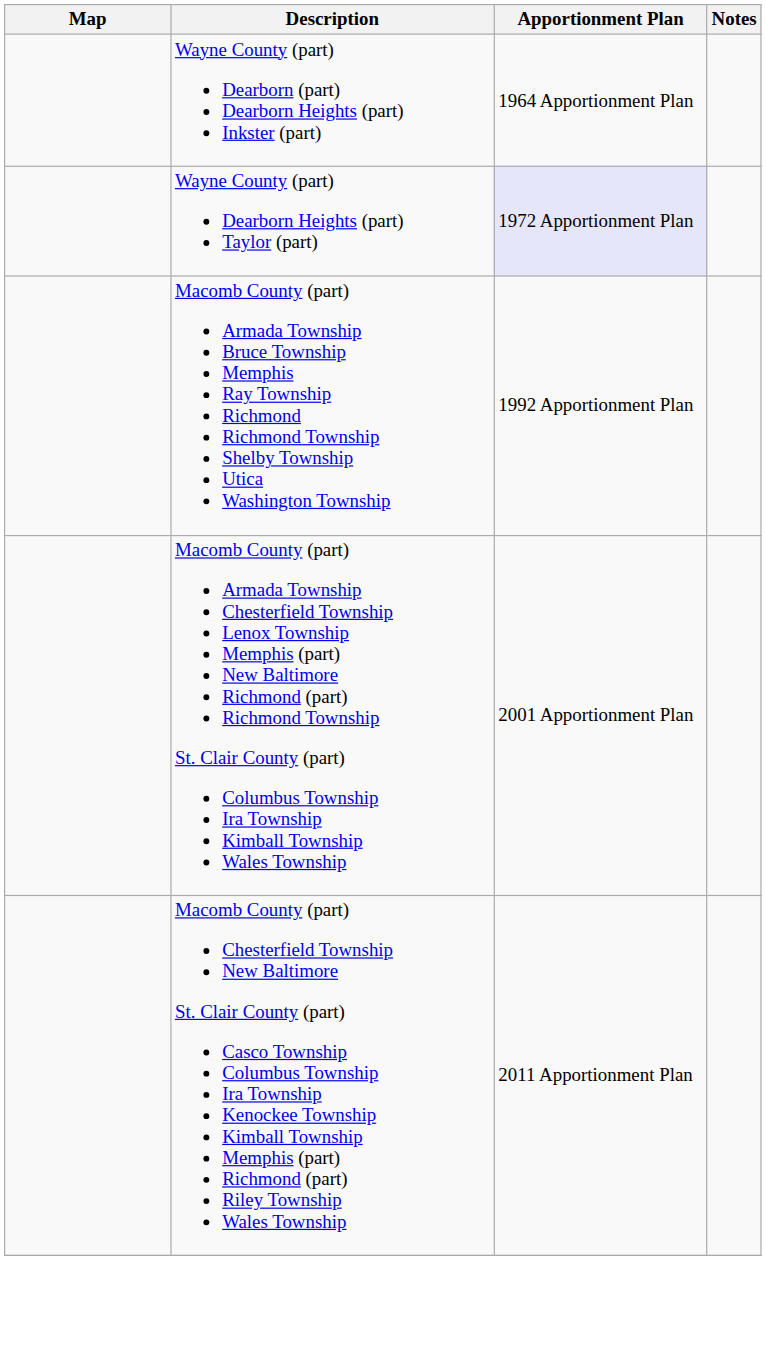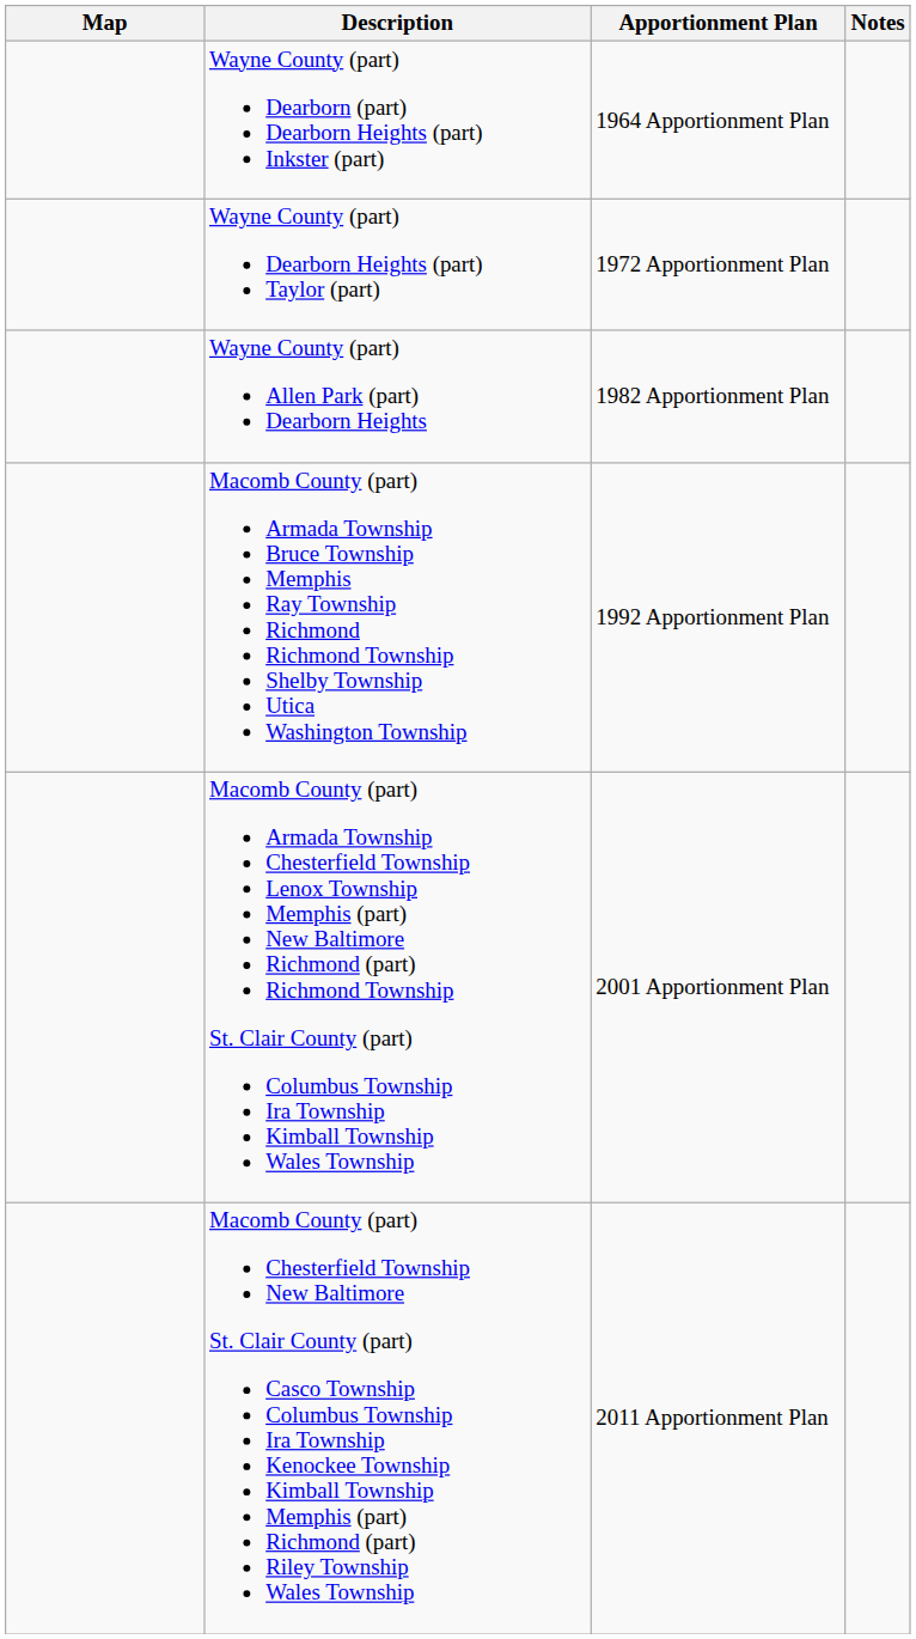 <table class="wikitable sortable">
 <tr>
 <th style="width:100pt;">Map</th>
 <th style="width:200pt;">Description</th>
 <th style="width:130pt;">Apportionment Plan</th>
 <th style="width:15pt;">Notes</th>
 </tr>
 <tr>
 <td></td>
 <td><a href='#'>Wayne County</a> (part)<br><ul><li><a href='#'>Dearborn</a> (part)</li><li><a href='#'>Dearborn Heights</a> (part)</li><li><a href='#'>Inkster</a> (part)</li></ul></td>
 <td>1964 Apportionment Plan</td>
 <td></td>
 </tr>
 <tr>
 <td></td>
 <td><a href='#'>Wayne County</a> (part)<br><ul><li><a href='#'>Dearborn Heights</a> (part)</li><li><a href='#'>Taylor</a> (part)</li></ul></td>
-<td style="background: lavender;">1972 Apportionment Plan</td>
+<td>1972 Apportionment Plan</td>
+<td></td>
+</tr>
+<tr>
+<td></td>
+<td><a href='#'>Wayne County</a> (part)<br><ul><li><a href='#'>Allen Park</a> (part)</li><li><a href='#'>Dearborn Heights</a></li></ul></td>
+<td>1982 Apportionment Plan</td>
 <td></td>
 </tr>
 <tr>
 <td></td>
 <td><a href='#'>Macomb County</a> (part)<br><ul><li><a href='#'>Armada Township</a></li><li><a href='#'>Bruce Township</a></li><li><a href='#'>Memphis</a></li><li><a href='#'>Ray Township</a></li><li><a href='#'>Richmond</a></li><li><a href='#'>Richmond Township</a></li><li><a href='#'>Shelby Township</a></li><li><a href='#'>Utica</a></li><li><a href='#'>Washington Township</a></li></ul></td>
 <td>1992 Apportionment Plan</td>
 <td></td>
 </tr>
 <tr>
 <td></td>
 <td><a href='#'>Macomb County</a> (part)<br><ul><li><a href='#'>Armada Township</a></li><li><a href='#'>Chesterfield Township</a></li><li><a href='#'>Lenox Township</a></li><li><a href='#'>Memphis</a> (part)</li><li><a href='#'>New Baltimore</a></li><li><a href='#'>Richmond</a> (part)</li><li><a href='#'>Richmond Township</a></li></ul><a href='#'>St. Clair County</a> (part)<ul><li><a href='#'>Columbus Township</a></li><li><a href='#'>Ira Township</a></li><li><a href='#'>Kimball Township</a></li><li><a href='#'>Wales Township</a></li></ul></td>
 <td>2001 Apportionment Plan</td>
 <td></td>
 </tr>
 <tr>
 <td></td>
 <td><a href='#'>Macomb County</a> (part)<br><ul><li><a href='#'>Chesterfield Township</a></li><li><a href='#'>New Baltimore</a></li></ul><a href='#'>St. Clair County</a> (part)<ul><li><a href='#'>Casco Township</a></li><li><a href='#'>Columbus Township</a></li><li><a href='#'>Ira Township</a></li><li><a href='#'>Kenockee Township</a></li><li><a href='#'>Kimball Township</a></li><li><a href='#'>Memphis</a> (part)</li><li><a href='#'>Richmond</a> (part)</li><li><a href='#'>Riley Township</a></li><li><a href='#'>Wales Township</a></li></ul></td>
 <td>2011 Apportionment Plan</td>
 <td></td>
 </tr>
 <tr>
 </tr>
 </table>
